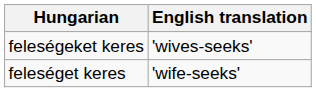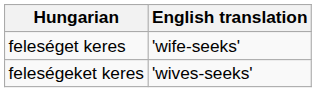 <table class="wikitable">
 <tr>
 <th>Hungarian</th>
 <th>English translation</th>
 </tr>
 <tr>
+<td>feleséget keres</td>
+<td>'wife-seeks'</td>
+</tr>
+<tr>
 <td>feleségeket keres</td>
 <td>'wives-seeks'</td>
 </tr>
-<tr>
-<td>feleséget keres</td>
-<td>'wife-seeks'</td>
-</tr>
 </table>
